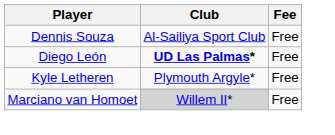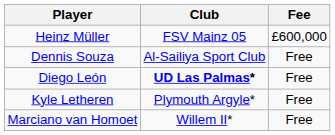 <table class="wikitable" style="text-align: center">
 <tr>
 <th>Player</th>
 <th>Club</th>
 <th>Fee</th>
+</tr>
+<tr>
+<td><a href='#'>Heinz Müller</a></td>
+<td><a href='#'>FSV Mainz 05</a></td>
+<td>£600,000</td>
 </tr>
 <tr>
 <td><a href='#'>Dennis Souza</a></td>
 <td><a href='#'>Al-Sailiya Sport Club</a></td>
 <td>Free</td>
 </tr>
 <tr>
 <td><a href='#'>Diego León</a></td>
 <td><strong><a href='#'>UD Las Palmas</a>*</strong></td>
 <td>Free</td>
 </tr>
 <tr>
 <td><a href='#'>Kyle Letheren</a></td>
 <td><a href='#'>Plymouth Argyle</a>*</td>
 <td>Free</td>
 </tr>
 <tr>
 <td><a href='#'>Marciano van Homoet</a></td>
-<td style="background: lightgrey;"><a href='#'>Willem II</a>*</td>
+<td><a href='#'>Willem II</a>*</td>
 <td>Free</td>
 </tr>
 </table>
